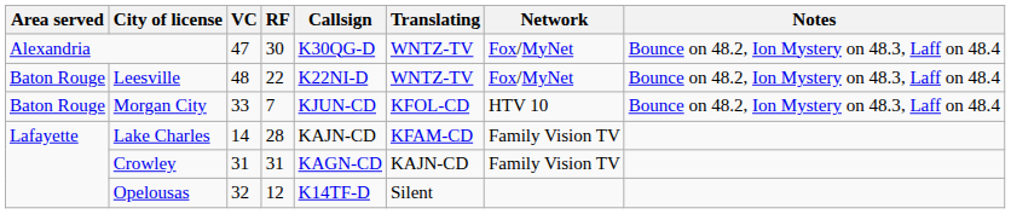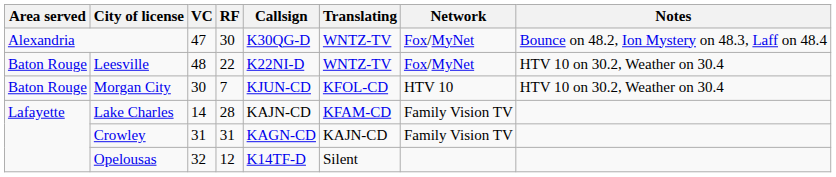 <table class="sortable wikitable" style="margin: 1em 1em 1em 0; background: #f9f9f9;">
 <tr>
 <th>Area served</th>
 <th>City of license</th>
 <th>VC</th>
 <th>RF</th>
 <th>Callsign</th>
 <th>Translating</th>
 <th>Network</th>
 <th class="unsortable">Notes</th>
 </tr>
 <tr style="vertical-align: top; text-align: left;">
 <td colspan="2" rowspan="1"><a href='#'>Alexandria</a></td>
 <td>47</td>
 <td>30</td>
 <td><a href='#'>K30QG-D</a></td>
 <td><a href='#'>WNTZ-TV</a></td>
 <td><a href='#'>Fox</a>/<a href='#'>MyNet</a></td>
 <td><a href='#'>Bounce</a> on 48.2, <a href='#'>Ion Mystery</a> on 48.3, <a href='#'>Laff</a> on 48.4</td>
 </tr>
 <tr style="vertical-align: top; text-align: left;">
 <td><a href='#'>Baton Rouge</a></td>
 <td><a href='#'>Leesville</a></td>
 <td>48</td>
 <td>22</td>
 <td><a href='#'>K22NI-D</a></td>
 <td><a href='#'>WNTZ-TV</a></td>
 <td><a href='#'>Fox</a>/<a href='#'>MyNet</a></td>
-<td><a href='#'>Bounce</a> on 48.2, <a href='#'>Ion Mystery</a> on 48.3, <a href='#'>Laff</a> on 48.4</td>
+<td>HTV 10 on 30.2, Weather on 30.4</td>
 </tr>
 <tr style="vertical-align: top; text-align: left;">
 <td><a href='#'>Baton Rouge</a></td>
 <td><a href='#'>Morgan City</a></td>
-<td>33</td>
+<td>30</td>
 <td>7</td>
 <td><a href='#'>KJUN-CD</a></td>
 <td><a href='#'>KFOL-CD</a></td>
 <td>HTV 10</td>
-<td><a href='#'>Bounce</a> on 48.2, <a href='#'>Ion Mystery</a> on 48.3, <a href='#'>Laff</a> on 48.4</td>
+<td>HTV 10 on 30.2, Weather on 30.4</td>
 </tr>
 <tr style="vertical-align: top; text-align: left;">
 <td rowspan="3"><a href='#'>Lafayette</a></td>
 <td><a href='#'>Lake Charles</a></td>
 <td>14</td>
 <td>28</td>
 <td>KAJN-CD</td>
 <td><a href='#'>KFAM-CD</a></td>
 <td>Family Vision TV</td>
 <td></td>
 </tr>
 <tr style="vertical-align: top; text-align: left;">
 <td><a href='#'>Crowley</a></td>
 <td>31</td>
 <td>31</td>
 <td><a href='#'>KAGN-CD</a></td>
 <td>KAJN-CD</td>
 <td>Family Vision TV</td>
 <td></td>
 </tr>
 <tr style="vertical-align: top; text-align: left;">
 <td><a href='#'>Opelousas</a></td>
 <td>32</td>
 <td>12</td>
 <td><a href='#'>K14TF-D</a></td>
 <td>Silent</td>
 <td></td>
 <td></td>
 </tr>
 </table>
